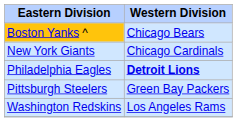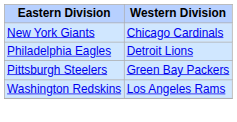 <table class="wikitable">
 <tr>
 <th style="background-color: #B7D0FF;"><strong>Eastern Division</strong></th>
 <th style="background-color: #B7D0FF;"><strong>Western Division</strong></th>
-</tr>
-<tr>
-<td style="background-color: #FFC40C;"><a href='#'>Boston Yanks</a> ^</td>
-<td style="background-color: #D0E7FF;"><a href='#'>Chicago Bears</a></td>
 </tr>
 <tr>
 <td style="background-color: #D0E7FF;"><a href='#'>New York Giants</a></td>
 <td style="background-color: #D0E7FF;"><a href='#'>Chicago Cardinals</a></td>
 </tr>
 <tr>
 <td style="background-color: #D0E7FF;"><a href='#'>Philadelphia Eagles</a></td>
-<td style="background-color: #D0E7FF;"><strong><a href='#'>Detroit Lions</a></strong></td>
+<td style="background-color: #D0E7FF;"><a href='#'>Detroit Lions</a></td>
 </tr>
 <tr>
 <td style="background-color: #D0E7FF;"><a href='#'>Pittsburgh Steelers</a></td>
 <td style="background-color: #D0E7FF;"><a href='#'>Green Bay Packers</a></td>
 </tr>
 <tr>
 <td style="background-color: #D0E7FF;"><a href='#'>Washington Redskins</a></td>
 <td style="background-color: #D0E7FF;"><a href='#'>Los Angeles Rams</a></td>
 </tr>
 <tr>
 </tr>
 </table>
